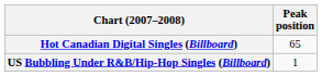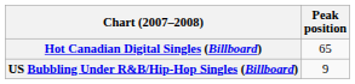 <table class="wikitable sortable plainrowheaders" style="text-align:center">
 <tr>
 <th scope="col">Chart (2007–2008)</th>
 <th scope="col">Peak<br>position</th>
 </tr>
 <tr>
 <th scope="row"><a href='#'>Hot Canadian Digital Singles</a> (<em><a href='#'>Billboard</a></em>)</th>
 <td>65</td>
 </tr>
 <tr>
 <th scope="row">US <a href='#'>Bubbling Under R&B/Hip-Hop Singles</a> (<em><a href='#'>Billboard</a></em>)</th>
-<td>1</td>
+<td>9</td>
 </tr>
 </table>
